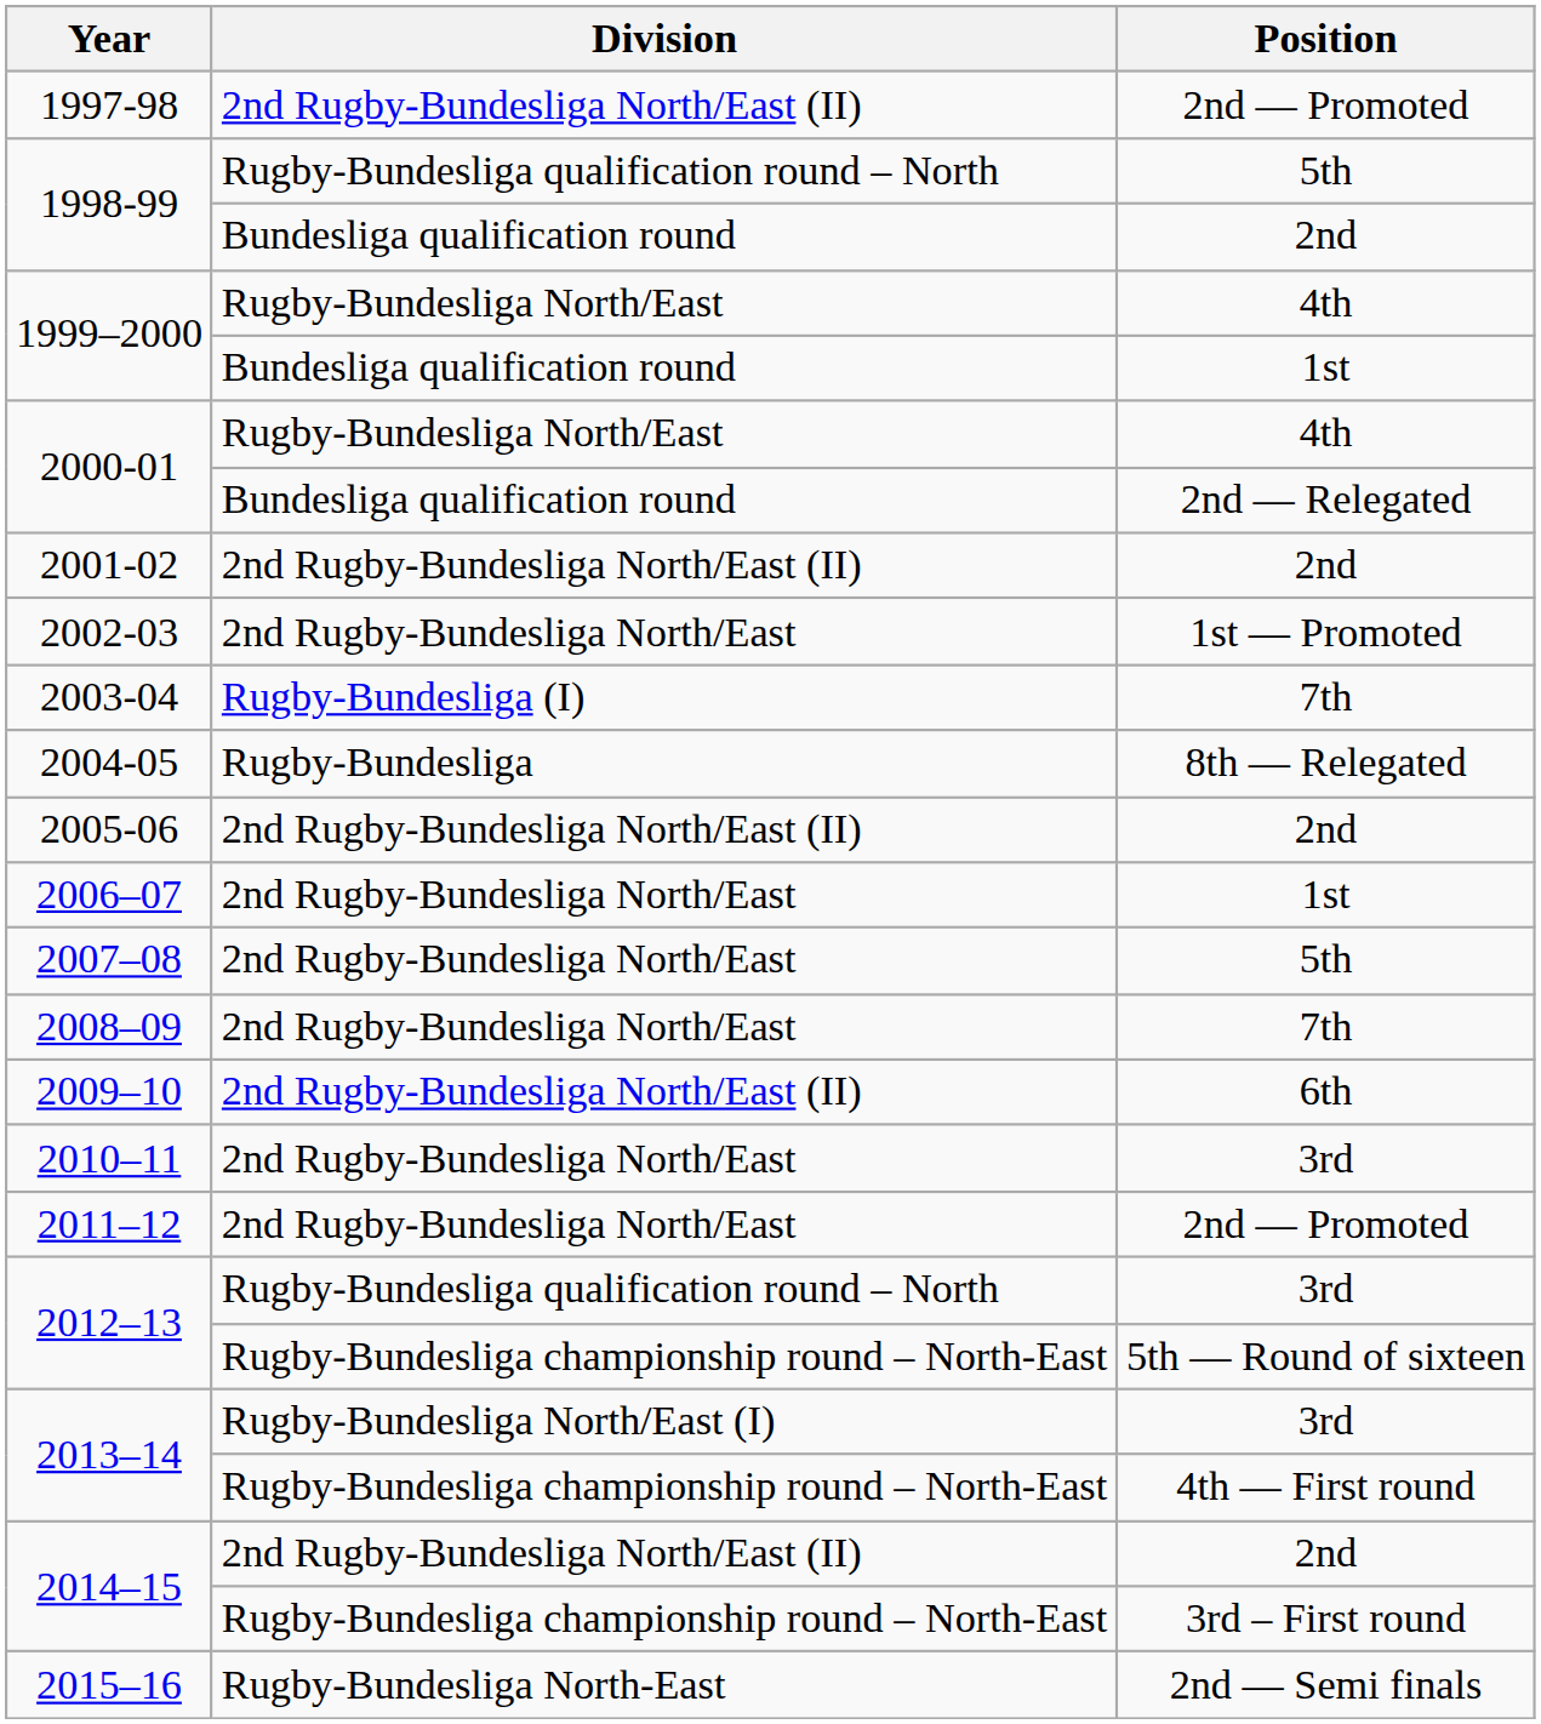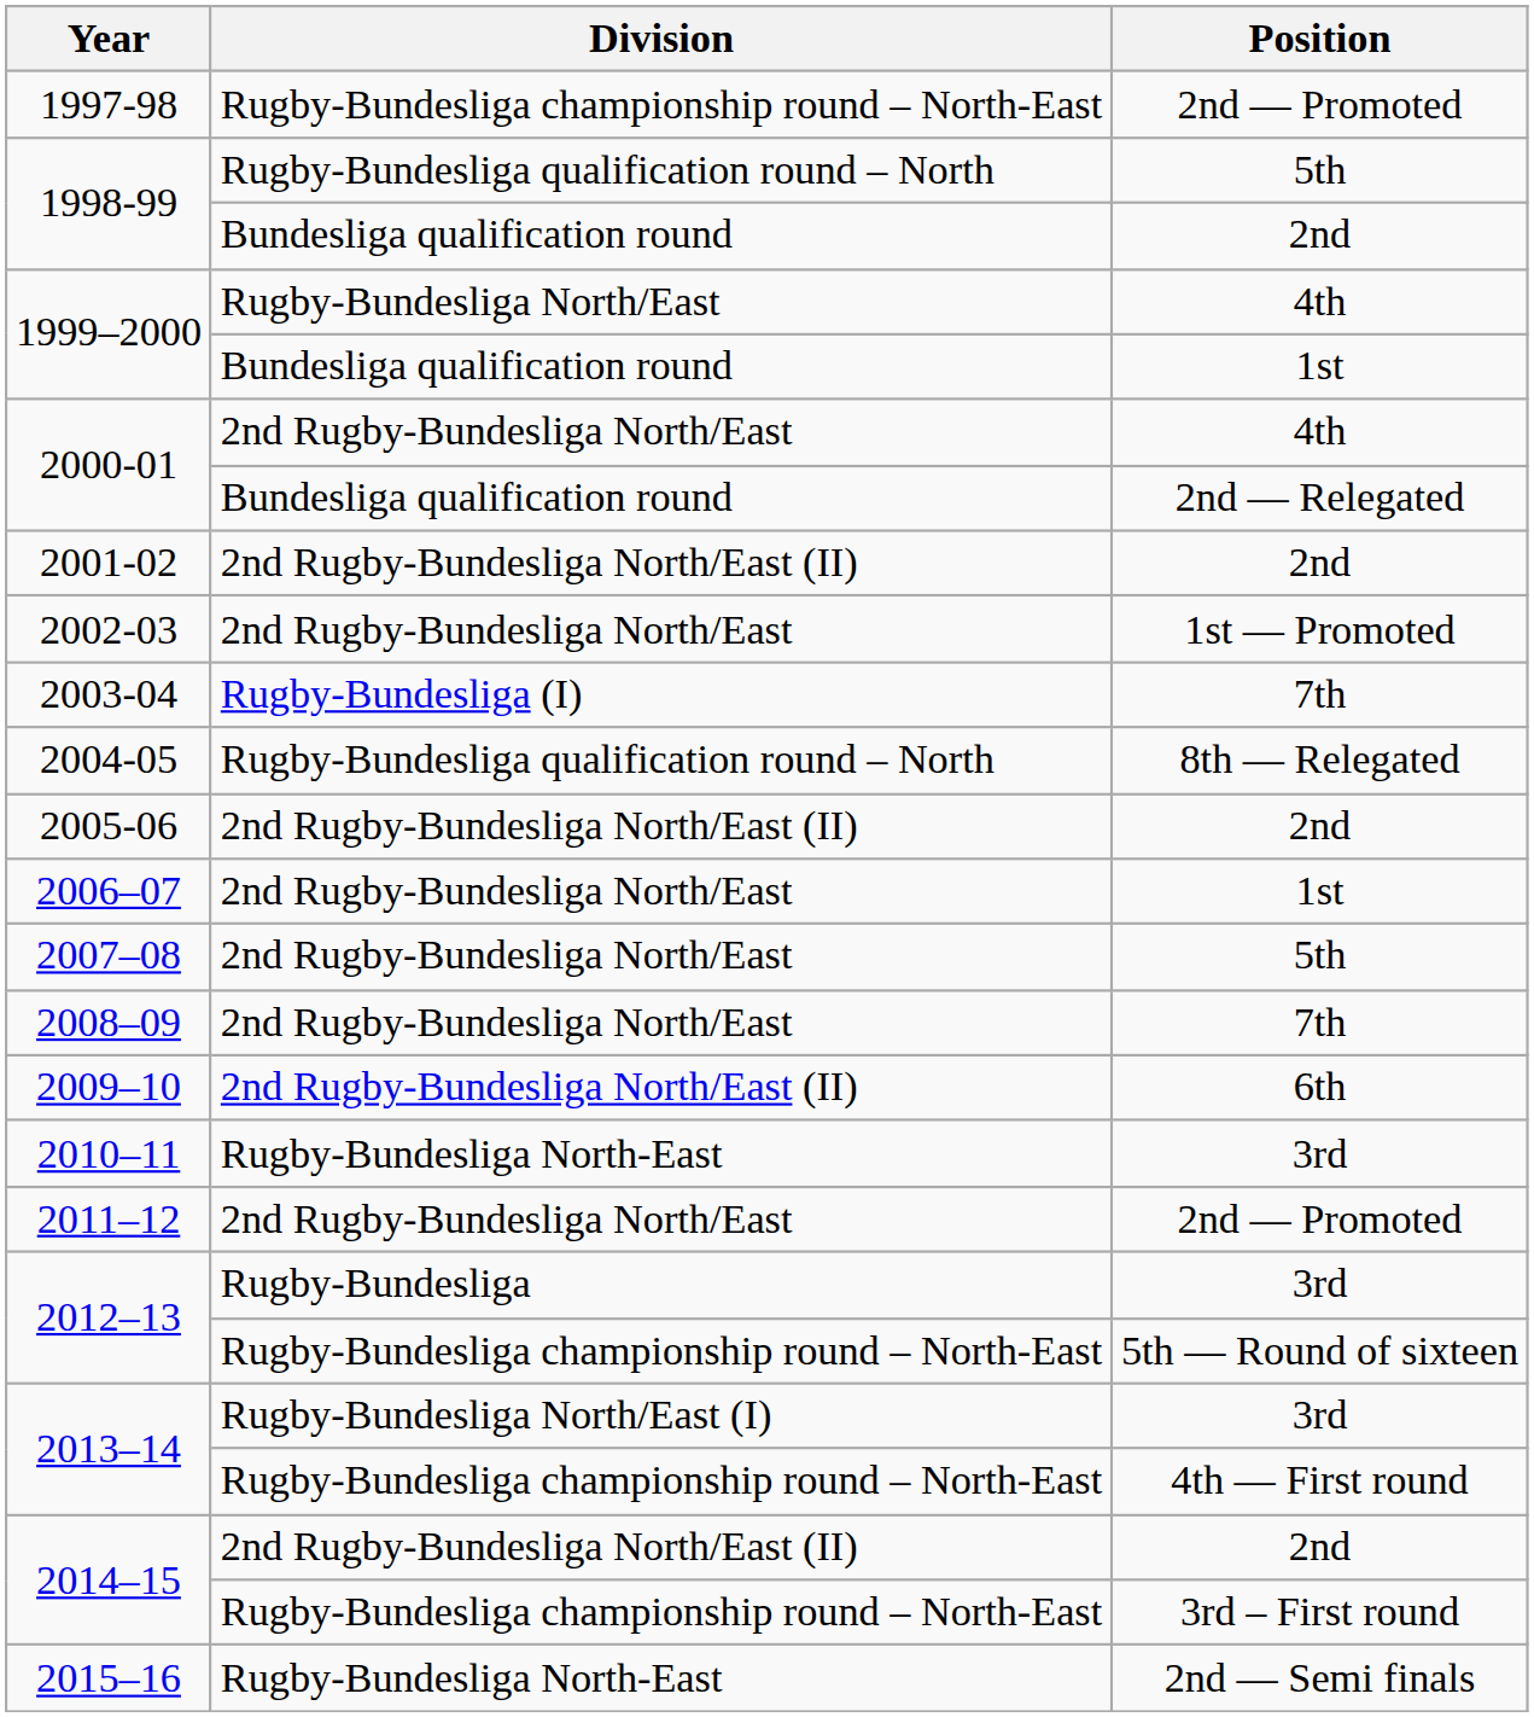 <table class="wikitable">
 <tr>
 <th>Year</th>
 <th>Division</th>
 <th>Position</th>
 </tr>
 <tr align="center">
 <td>1997-98</td>
-<td align="left"><a href='#'>2nd Rugby-Bundesliga North/East</a> (II)</td>
+<td align="left">Rugby-Bundesliga championship round – North-East</td>
 <td>2nd — Promoted</td>
 </tr>
 <tr align="center">
 <td rowspan=2>1998-99</td>
 <td align="left">Rugby-Bundesliga qualification round – North</td>
 <td>5th</td>
 </tr>
 <tr align="center">
 <td align="left">Bundesliga qualification round</td>
 <td>2nd</td>
 </tr>
 <tr align="center">
 <td rowspan=2>1999–2000</td>
 <td align="left">Rugby-Bundesliga North/East</td>
 <td>4th</td>
 </tr>
 <tr align="center">
 <td align="left">Bundesliga qualification round</td>
 <td>1st</td>
 </tr>
 <tr align="center">
 <td rowspan=2>2000-01</td>
-<td align="left">Rugby-Bundesliga North/East</td>
+<td align="left">2nd Rugby-Bundesliga North/East</td>
 <td>4th</td>
 </tr>
 <tr align="center">
 <td align="left">Bundesliga qualification round</td>
 <td>2nd — Relegated</td>
 </tr>
 <tr align="center">
 <td>2001-02</td>
 <td align="left">2nd Rugby-Bundesliga North/East (II)</td>
 <td>2nd</td>
 </tr>
 <tr align="center">
 <td>2002-03</td>
 <td align="left">2nd Rugby-Bundesliga North/East</td>
 <td>1st — Promoted</td>
 </tr>
 <tr align="center">
 <td>2003-04</td>
 <td align="left"><a href='#'>Rugby-Bundesliga</a> (I)</td>
 <td>7th</td>
 </tr>
 <tr align="center">
 <td>2004-05</td>
-<td align="left">Rugby-Bundesliga</td>
+<td align="left">Rugby-Bundesliga qualification round – North</td>
 <td>8th — Relegated</td>
 </tr>
 <tr align="center">
 <td>2005-06</td>
 <td align="left">2nd Rugby-Bundesliga North/East (II)</td>
 <td>2nd</td>
 </tr>
 <tr align="center">
 <td><a href='#'>2006–07</a></td>
 <td align="left">2nd Rugby-Bundesliga North/East</td>
 <td>1st</td>
 </tr>
 <tr align="center">
 <td><a href='#'>2007–08</a></td>
 <td align="left">2nd Rugby-Bundesliga North/East</td>
 <td>5th</td>
 </tr>
 <tr align="center">
 <td><a href='#'>2008–09</a></td>
 <td align="left">2nd Rugby-Bundesliga North/East</td>
 <td>7th</td>
 </tr>
 <tr align="center">
 <td><a href='#'>2009–10</a></td>
 <td align="left"><a href='#'>2nd Rugby-Bundesliga North/East</a> (II)</td>
 <td>6th</td>
 </tr>
 <tr align="center">
 <td><a href='#'>2010–11</a></td>
-<td align="left">2nd Rugby-Bundesliga North/East</td>
+<td align="left">Rugby-Bundesliga North-East</td>
 <td>3rd</td>
 </tr>
 <tr align="center">
 <td><a href='#'>2011–12</a></td>
 <td align="left">2nd Rugby-Bundesliga North/East</td>
 <td>2nd — Promoted</td>
 </tr>
 <tr align="center">
 <td rowspan=2><a href='#'>2012–13</a></td>
-<td align="left">Rugby-Bundesliga qualification round – North</td>
+<td align="left">Rugby-Bundesliga</td>
 <td>3rd</td>
 </tr>
 <tr align="center">
 <td align="left">Rugby-Bundesliga championship round – North-East</td>
 <td>5th — Round of sixteen</td>
 </tr>
 <tr align="center">
 <td rowspan=2><a href='#'>2013–14</a></td>
 <td align="left">Rugby-Bundesliga North/East (I)</td>
 <td>3rd</td>
 </tr>
 <tr align="center">
 <td align="left">Rugby-Bundesliga championship round – North-East</td>
 <td>4th — First round</td>
 </tr>
 <tr align="center">
 <td rowspan=2><a href='#'>2014–15</a></td>
 <td align="left">2nd Rugby-Bundesliga North/East (II)</td>
 <td>2nd</td>
 </tr>
 <tr align="center">
 <td align="left">Rugby-Bundesliga championship round – North-East</td>
 <td>3rd – First round</td>
 </tr>
 <tr align="center">
 <td><a href='#'>2015–16</a></td>
 <td align="left">Rugby-Bundesliga North-East</td>
 <td>2nd — Semi finals</td>
 </tr>
 </table>
